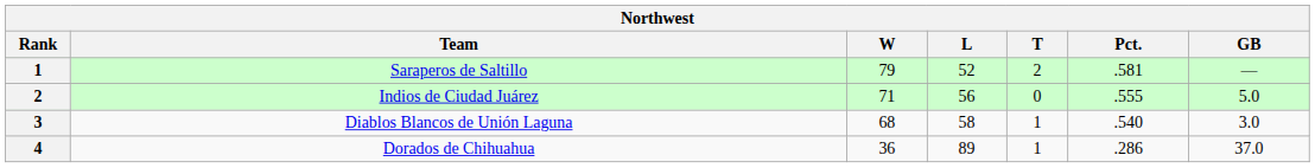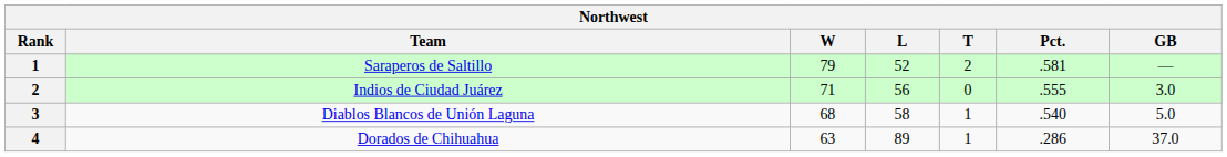 <table class="wikitable plainrowheaders" width="100%" style="text-align:center;">
 <tr>
 <th colspan="7">Northwest</th>
 </tr>
 <tr>
 <th scope="col" width="5%">Rank</th>
 <th>Team</th>
 <th>W</th>
 <th>L</th>
 <th>T</th>
 <th>Pct.</th>
 <th>GB</th>
 </tr>
 <tr style="background-color:#ccffcc;">
 <th>1</th>
 <td><a href='#'>Saraperos de Saltillo</a></td>
 <td>79</td>
 <td>52</td>
 <td>2</td>
 <td>.581</td>
 <td>—</td>
 </tr>
 <tr style="background-color:#ccffcc;">
 <th>2</th>
 <td><a href='#'>Indios de Ciudad Juárez</a></td>
 <td>71</td>
 <td>56</td>
 <td>0</td>
 <td>.555</td>
-<td>5.0</td>
+<td>3.0</td>
 </tr>
 <tr>
 <th>3</th>
 <td><a href='#'>Diablos Blancos de Unión Laguna</a></td>
 <td>68</td>
 <td>58</td>
 <td>1</td>
 <td>.540</td>
-<td>3.0</td>
+<td>5.0</td>
 </tr>
 <tr>
 <th>4</th>
 <td><a href='#'>Dorados de Chihuahua</a></td>
-<td>36</td>
+<td>63</td>
 <td>89</td>
 <td>1</td>
 <td>.286</td>
 <td>37.0</td>
 </tr>
 </table>
